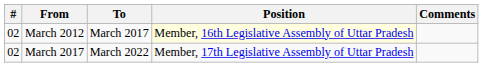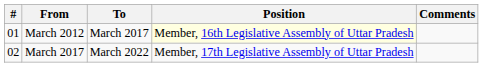 <table class="wikitable sortable">
 <tr>
 <th>#</th>
 <th>From</th>
 <th>To</th>
 <th>Position</th>
 <th>Comments</th>
 </tr>
 <tr>
-<td>02</td>
+<td>01</td>
 <td>March 2012</td>
 <td>March 2017</td>
 <td style="background: lightyellow;">Member, <a href='#'>16th Legislative Assembly of Uttar Pradesh</a></td>
 <td></td>
 </tr>
 <tr>
 <td>02</td>
 <td>March 2017</td>
 <td>March 2022</td>
 <td>Member, <a href='#'>17th Legislative Assembly of Uttar Pradesh</a></td>
 <td></td>
 </tr>
 </table>
